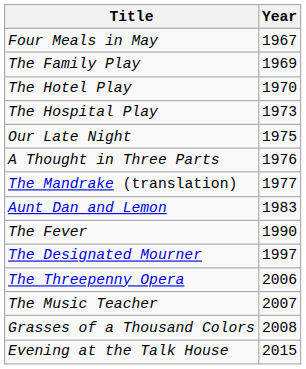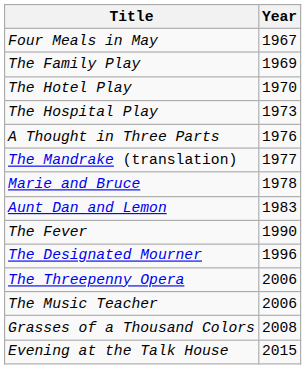 <table class="wikitable">
 <tr>
 <th>Title</th>
 <th>Year</th>
 </tr>
 <tr>
 <td><em>Four Meals in May</em></td>
 <td>1967</td>
 </tr>
 <tr>
 <td><em>The Family Play</em></td>
 <td>1969</td>
 </tr>
 <tr>
 <td><em>The Hotel Play</em></td>
 <td>1970</td>
 </tr>
 <tr>
 <td><em>The Hospital Play</em></td>
 <td>1973</td>
 </tr>
 <tr>
-<td><em>Our Late Night</em></td>
-<td>1975</td>
-</tr>
-<tr>
 <td><em>A Thought in Three Parts</em></td>
 <td>1976</td>
 </tr>
 <tr>
 <td><em><a href='#'>The Mandrake</a></em> (translation)</td>
 <td>1977</td>
+</tr>
+<tr>
+<td><em><a href='#'>Marie and Bruce</a></em></td>
+<td>1978</td>
 </tr>
 <tr>
 <td><em><a href='#'>Aunt Dan and Lemon</a></em></td>
 <td>1983</td>
 </tr>
 <tr>
 <td><em>The Fever</em></td>
 <td>1990</td>
 </tr>
 <tr>
 <td><em><a href='#'>The Designated Mourner</a></em></td>
-<td>1997</td>
+<td>1996</td>
 </tr>
 <tr>
 <td><em><a href='#'>The Threepenny Opera</a></em></td>
 <td>2006</td>
 </tr>
 <tr>
 <td><em>The Music Teacher</em></td>
-<td>2007</td>
+<td>2006</td>
 </tr>
 <tr>
 <td><em>Grasses of a Thousand Colors</em></td>
 <td>2008</td>
 </tr>
 <tr>
 <td><em>Evening at the Talk House</em></td>
 <td>2015</td>
 </tr>
 </table>
